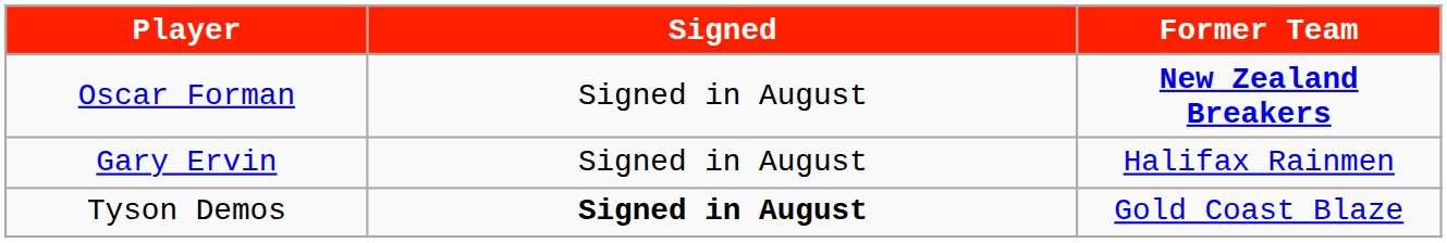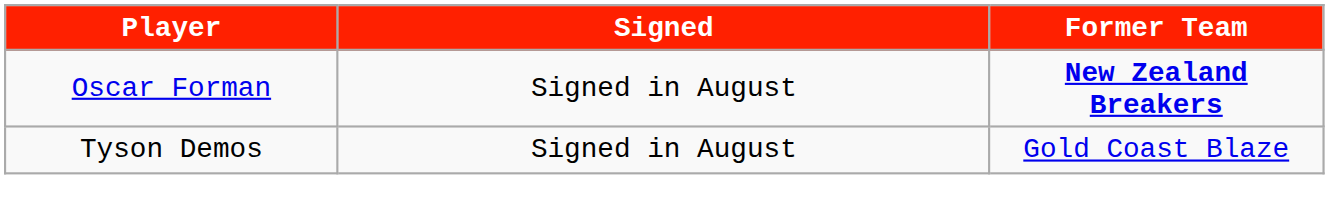 <table class="wikitable sortable sortable">
 <tr>
 <th style="background:#ff2000; color:#ffffff" width=150>Player</th>
 <th style="background:#ff2000; color:#ffffff" width=300>Signed</th>
 <th style="background:#ff2000; color:#ffffff" width=150>Former Team</th>
 </tr>
 <tr style="text-align: center">
 <td><a href='#'>Oscar Forman</a></td>
 <td>Signed in August </td>
 <td><strong><a href='#'>New Zealand Breakers</a></strong></td>
 </tr>
-<tr style="text-align: center">
-<td><a href='#'>Gary Ervin</a></td>
-<td>Signed in August </td>
-<td><a href='#'>Halifax Rainmen</a></td>
-</tr>
 <tr style="text-align:center">
 <td>Tyson Demos</td>
-<td><strong>Signed in August </strong></td>
+<td>Signed in August </td>
 <td><a href='#'>Gold Coast Blaze</a></td>
 </tr>
 </table>
